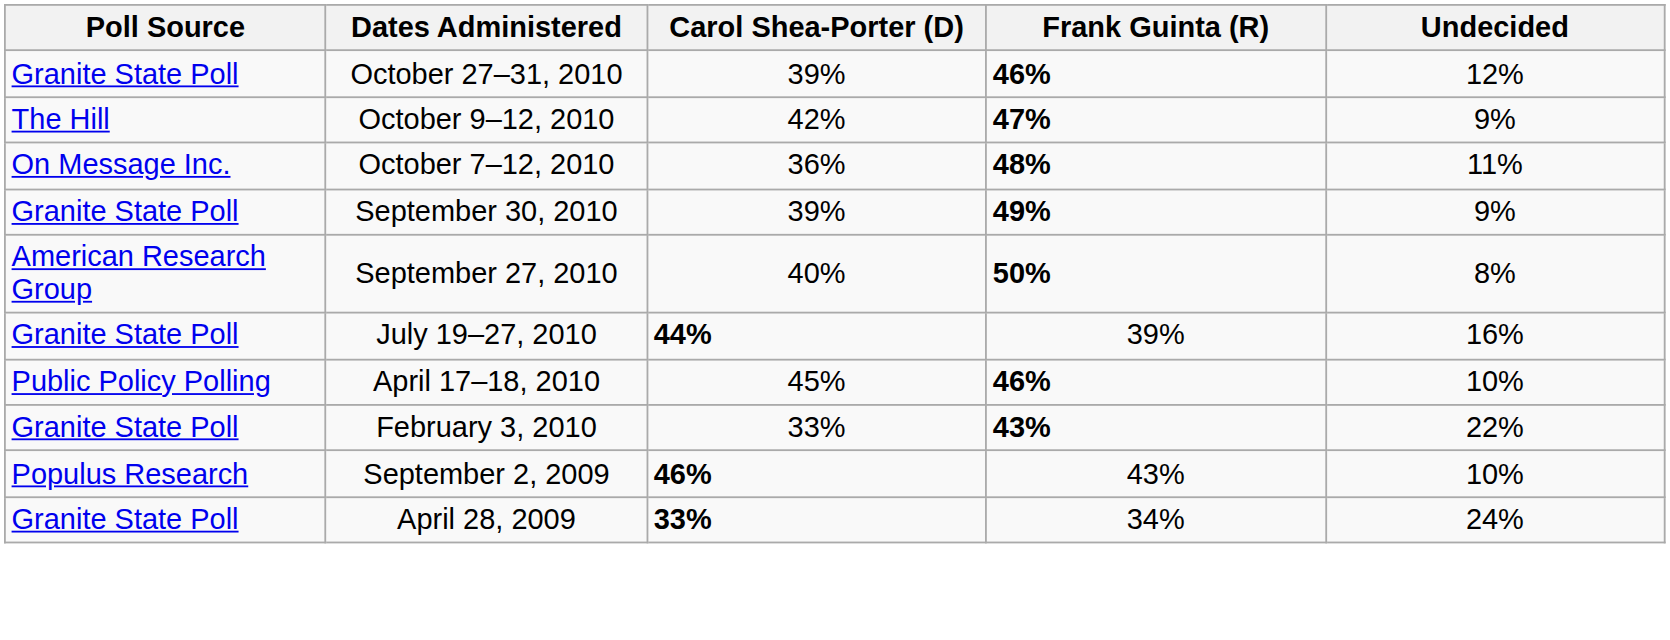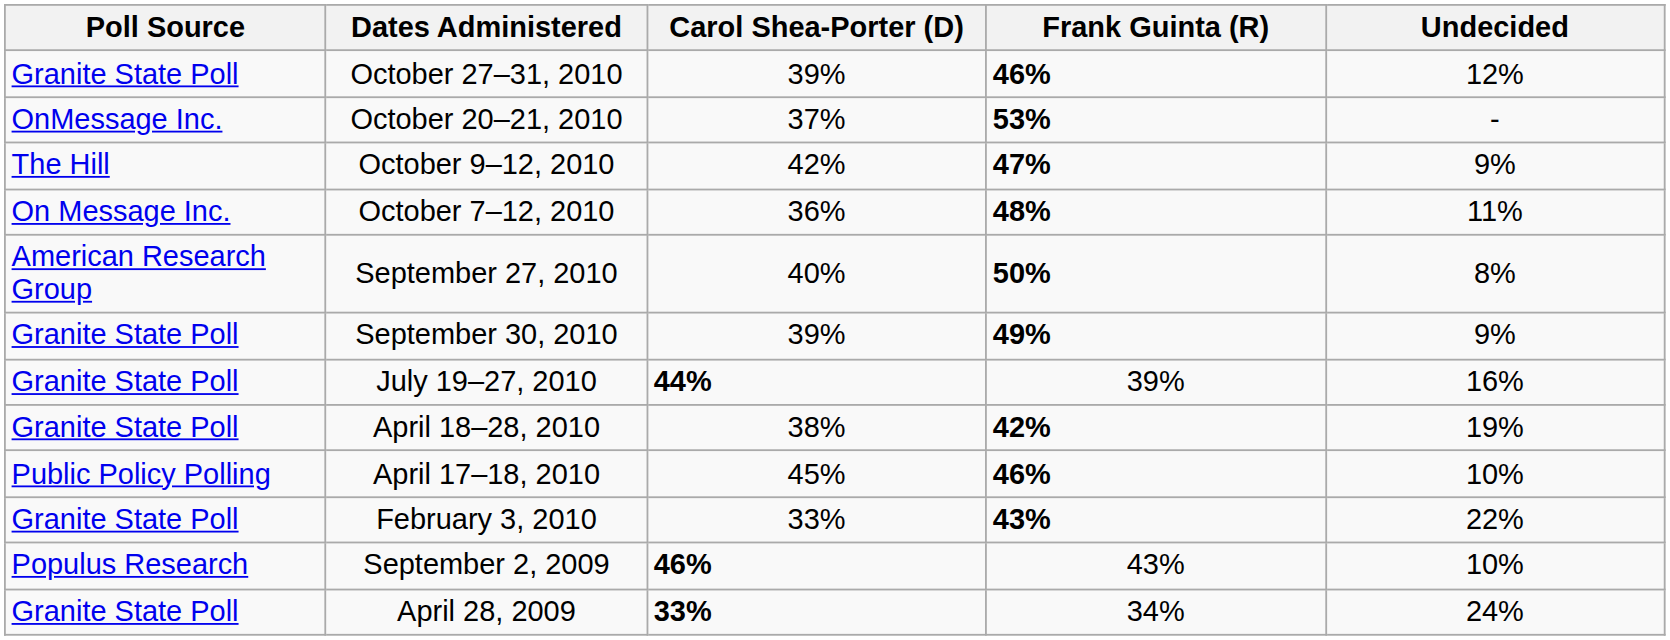 <table class="wikitable">
 <tr valign=bottom>
 <th style="width:170px;">Poll Source</th>
 <th style="width:170px;">Dates Administered</th>
 <th style="width:180px;">Carol Shea-Porter (D)</th>
 <th style="width:180px;">Frank Guinta (R)</th>
 <th style="width:180px;">Undecided</th>
 </tr>
 <tr>
 <td><a href='#'>Granite State Poll</a></td>
 <td align=center>October 27–31, 2010</td>
 <td align=center>39%</td>
 <td><strong>46%</strong></td>
 <td align=center>12%</td>
 </tr>
 <tr>
+<td><a href='#'>OnMessage Inc.</a></td>
+<td align=center>October 20–21, 2010</td>
+<td align=center>37%</td>
+<td><strong>53%</strong></td>
+<td align=center>-</td>
+</tr>
+<tr>
 <td><a href='#'>The Hill</a></td>
 <td align=center>October 9–12, 2010</td>
 <td align=center>42%</td>
 <td><strong>47%</strong></td>
 <td align=center>9%</td>
 </tr>
 <tr>
 <td><a href='#'>On Message Inc.</a></td>
 <td align=center>October 7–12, 2010</td>
 <td align=center>36%</td>
 <td><strong>48%</strong></td>
 <td align=center>11%</td>
 </tr>
 <tr>
-<td><a href='#'>Granite State Poll</a></td>
-<td align=center>September 30, 2010</td>
-<td align=center>39%</td>
-<td><strong>49%</strong></td>
-<td align=center>9%</td>
-</tr>
-<tr>
 <td><a href='#'>American Research Group</a></td>
 <td align=center>September 27, 2010</td>
 <td align=center>40%</td>
 <td><strong>50%</strong></td>
 <td align=center>8%</td>
 </tr>
 <tr>
 <td><a href='#'>Granite State Poll</a></td>
+<td align=center>September 30, 2010</td>
+<td align=center>39%</td>
+<td><strong>49%</strong></td>
+<td align=center>9%</td>
+</tr>
+<tr>
+<td><a href='#'>Granite State Poll</a></td>
 <td align=center>July 19–27, 2010</td>
 <td><strong>44%</strong></td>
 <td align=center>39%</td>
 <td align=center>16%</td>
+</tr>
+<tr>
+<td><a href='#'>Granite State Poll</a></td>
+<td align=center>April 18–28, 2010</td>
+<td align=center>38%</td>
+<td><strong>42%</strong></td>
+<td align=center>19%</td>
 </tr>
 <tr>
 <td><a href='#'>Public Policy Polling</a></td>
 <td align=center>April 17–18, 2010</td>
 <td align=center>45%</td>
 <td><strong>46%</strong></td>
 <td align=center>10%</td>
 </tr>
 <tr>
 <td><a href='#'>Granite State Poll</a></td>
 <td align=center>February 3, 2010</td>
 <td align=center>33%</td>
 <td><strong>43%</strong></td>
 <td align=center>22%</td>
 </tr>
 <tr>
 <td><a href='#'>Populus Research</a></td>
 <td align=center>September 2, 2009</td>
 <td><strong>46%</strong></td>
 <td align=center>43%</td>
 <td align=center>10%</td>
 </tr>
 <tr>
 <td><a href='#'>Granite State Poll</a></td>
 <td align=center>April 28, 2009</td>
 <td><strong>33%</strong></td>
 <td align=center>34%</td>
 <td align=center>24%</td>
 </tr>
 </table>
